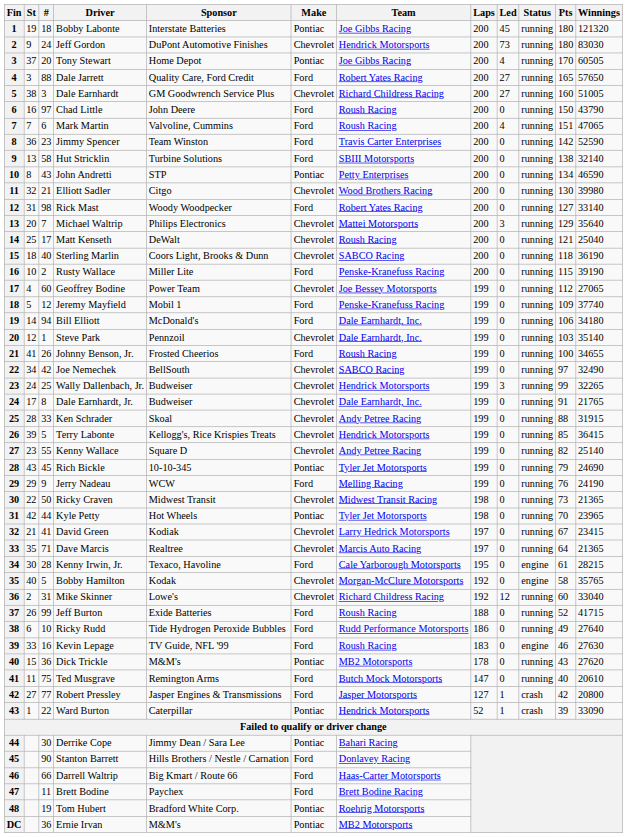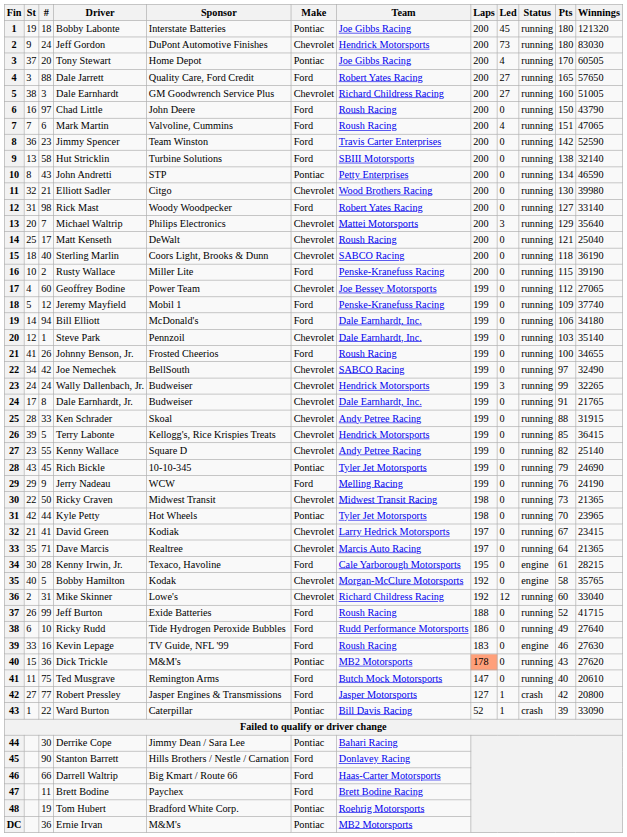 <table class="wikitable">
 <tr>
 <th>Fin</th>
 <th>St</th>
 <th>#</th>
 <th>Driver</th>
 <th>Sponsor</th>
 <th>Make</th>
 <th>Team</th>
 <th>Laps</th>
 <th>Led</th>
 <th>Status</th>
 <th>Pts</th>
 <th>Winnings</th>
 </tr>
 <tr>
 <th>1</th>
 <td>19</td>
 <td>18</td>
 <td>Bobby Labonte</td>
 <td>Interstate Batteries</td>
 <td>Pontiac</td>
 <td><a href='#'>Joe Gibbs Racing</a></td>
 <td>200</td>
 <td>45</td>
 <td>running</td>
 <td>180</td>
 <td>121320</td>
 </tr>
 <tr>
 <th>2</th>
 <td>9</td>
 <td>24</td>
 <td>Jeff Gordon</td>
 <td>DuPont Automotive Finishes</td>
 <td>Chevrolet</td>
 <td><a href='#'>Hendrick Motorsports</a></td>
 <td>200</td>
 <td>73</td>
 <td>running</td>
 <td>180</td>
 <td>83030</td>
 </tr>
 <tr>
 <th>3</th>
 <td>37</td>
 <td>20</td>
 <td>Tony Stewart</td>
 <td>Home Depot</td>
 <td>Pontiac</td>
 <td><a href='#'>Joe Gibbs Racing</a></td>
 <td>200</td>
 <td>4</td>
 <td>running</td>
 <td>170</td>
 <td>60505</td>
 </tr>
 <tr>
 <th>4</th>
 <td>3</td>
 <td>88</td>
 <td>Dale Jarrett</td>
 <td>Quality Care, Ford Credit</td>
 <td>Ford</td>
 <td><a href='#'>Robert Yates Racing</a></td>
 <td>200</td>
 <td>27</td>
 <td>running</td>
 <td>165</td>
 <td>57650</td>
 </tr>
 <tr>
 <th>5</th>
 <td>38</td>
 <td>3</td>
 <td>Dale Earnhardt</td>
 <td>GM Goodwrench Service Plus</td>
 <td>Chevrolet</td>
 <td><a href='#'>Richard Childress Racing</a></td>
 <td>200</td>
 <td>27</td>
 <td>running</td>
 <td>160</td>
 <td>51005</td>
 </tr>
 <tr>
 <th>6</th>
 <td>16</td>
 <td>97</td>
 <td>Chad Little</td>
 <td>John Deere</td>
 <td>Ford</td>
 <td><a href='#'>Roush Racing</a></td>
 <td>200</td>
 <td>0</td>
 <td>running</td>
 <td>150</td>
 <td>43790</td>
 </tr>
 <tr>
 <th>7</th>
 <td>7</td>
 <td>6</td>
 <td>Mark Martin</td>
 <td>Valvoline, Cummins</td>
 <td>Ford</td>
 <td><a href='#'>Roush Racing</a></td>
 <td>200</td>
 <td>4</td>
 <td>running</td>
 <td>151</td>
 <td>47065</td>
 </tr>
 <tr>
 <th>8</th>
 <td>36</td>
 <td>23</td>
 <td>Jimmy Spencer</td>
 <td>Team Winston</td>
 <td>Ford</td>
 <td><a href='#'>Travis Carter Enterprises</a></td>
 <td>200</td>
 <td>0</td>
 <td>running</td>
 <td>142</td>
 <td>52590</td>
 </tr>
 <tr>
 <th>9</th>
 <td>13</td>
 <td>58</td>
 <td>Hut Stricklin</td>
 <td>Turbine Solutions</td>
 <td>Ford</td>
 <td><a href='#'>SBIII Motorsports</a></td>
 <td>200</td>
 <td>0</td>
 <td>running</td>
 <td>138</td>
 <td>32140</td>
 </tr>
 <tr>
 <th>10</th>
 <td>8</td>
 <td>43</td>
 <td>John Andretti</td>
 <td>STP</td>
 <td>Pontiac</td>
 <td><a href='#'>Petty Enterprises</a></td>
 <td>200</td>
 <td>0</td>
 <td>running</td>
 <td>134</td>
 <td>46590</td>
 </tr>
 <tr>
 <th>11</th>
 <td>32</td>
 <td>21</td>
 <td>Elliott Sadler</td>
 <td>Citgo</td>
 <td>Chevrolet</td>
 <td><a href='#'>Wood Brothers Racing</a></td>
 <td>200</td>
 <td>0</td>
 <td>running</td>
 <td>130</td>
 <td>39980</td>
 </tr>
 <tr>
 <th>12</th>
 <td>31</td>
 <td>98</td>
 <td>Rick Mast</td>
 <td>Woody Woodpecker</td>
 <td>Ford</td>
 <td><a href='#'>Robert Yates Racing</a></td>
 <td>200</td>
 <td>0</td>
 <td>running</td>
 <td>127</td>
 <td>33140</td>
 </tr>
 <tr>
 <th>13</th>
 <td>20</td>
 <td>7</td>
 <td>Michael Waltrip</td>
 <td>Philips Electronics</td>
 <td>Chevrolet</td>
 <td><a href='#'>Mattei Motorsports</a></td>
 <td>200</td>
 <td>3</td>
 <td>running</td>
 <td>129</td>
 <td>35640</td>
 </tr>
 <tr>
 <th>14</th>
 <td>25</td>
 <td>17</td>
 <td>Matt Kenseth</td>
 <td>DeWalt</td>
 <td>Chevrolet</td>
 <td><a href='#'>Roush Racing</a></td>
 <td>200</td>
 <td>0</td>
 <td>running</td>
 <td>121</td>
 <td>25040</td>
 </tr>
 <tr>
 <th>15</th>
 <td>18</td>
 <td>40</td>
 <td>Sterling Marlin</td>
 <td>Coors Light, Brooks & Dunn</td>
 <td>Chevrolet</td>
 <td><a href='#'>SABCO Racing</a></td>
 <td>200</td>
 <td>0</td>
 <td>running</td>
 <td>118</td>
 <td>36190</td>
 </tr>
 <tr>
 <th>16</th>
 <td>10</td>
 <td>2</td>
 <td>Rusty Wallace</td>
 <td>Miller Lite</td>
 <td>Ford</td>
 <td><a href='#'>Penske-Kranefuss Racing</a></td>
 <td>200</td>
 <td>0</td>
 <td>running</td>
 <td>115</td>
 <td>39190</td>
 </tr>
 <tr>
 <th>17</th>
 <td>4</td>
 <td>60</td>
 <td>Geoffrey Bodine</td>
 <td>Power Team</td>
 <td>Chevrolet</td>
 <td><a href='#'>Joe Bessey Motorsports</a></td>
 <td>199</td>
 <td>0</td>
 <td>running</td>
 <td>112</td>
 <td>27065</td>
 </tr>
 <tr>
 <th>18</th>
 <td>5</td>
 <td>12</td>
 <td>Jeremy Mayfield</td>
 <td>Mobil 1</td>
 <td>Ford</td>
 <td><a href='#'>Penske-Kranefuss Racing</a></td>
 <td>199</td>
 <td>0</td>
 <td>running</td>
 <td>109</td>
 <td>37740</td>
 </tr>
 <tr>
 <th>19</th>
 <td>14</td>
 <td>94</td>
 <td>Bill Elliott</td>
 <td>McDonald's</td>
 <td>Ford</td>
 <td><a href='#'>Dale Earnhardt, Inc.</a></td>
 <td>199</td>
 <td>0</td>
 <td>running</td>
 <td>106</td>
 <td>34180</td>
 </tr>
 <tr>
 <th>20</th>
 <td>12</td>
 <td>1</td>
 <td>Steve Park</td>
 <td>Pennzoil</td>
 <td>Chevrolet</td>
 <td><a href='#'>Dale Earnhardt, Inc.</a></td>
 <td>199</td>
 <td>0</td>
 <td>running</td>
 <td>103</td>
 <td>35140</td>
 </tr>
 <tr>
 <th>21</th>
 <td>41</td>
 <td>26</td>
 <td>Johnny Benson, Jr.</td>
 <td>Frosted Cheerios</td>
 <td>Ford</td>
 <td><a href='#'>Roush Racing</a></td>
 <td>199</td>
 <td>0</td>
 <td>running</td>
 <td>100</td>
 <td>34655</td>
 </tr>
 <tr>
 <th>22</th>
 <td>34</td>
 <td>42</td>
 <td>Joe Nemechek</td>
 <td>BellSouth</td>
 <td>Chevrolet</td>
 <td><a href='#'>SABCO Racing</a></td>
 <td>199</td>
 <td>0</td>
 <td>running</td>
 <td>97</td>
 <td>32490</td>
 </tr>
 <tr>
 <th>23</th>
 <td>24</td>
-<td>25</td>
+<td>24</td>
 <td>Wally Dallenbach, Jr.</td>
 <td>Budweiser</td>
 <td>Chevrolet</td>
 <td><a href='#'>Hendrick Motorsports</a></td>
 <td>199</td>
 <td>3</td>
 <td>running</td>
 <td>99</td>
 <td>32265</td>
 </tr>
 <tr>
 <th>24</th>
 <td>17</td>
 <td>8</td>
 <td>Dale Earnhardt, Jr.</td>
 <td>Budweiser</td>
 <td>Chevrolet</td>
 <td><a href='#'>Dale Earnhardt, Inc.</a></td>
 <td>199</td>
 <td>0</td>
 <td>running</td>
 <td>91</td>
 <td>21765</td>
 </tr>
 <tr>
 <th>25</th>
 <td>28</td>
 <td>33</td>
 <td>Ken Schrader</td>
 <td>Skoal</td>
 <td>Chevrolet</td>
 <td><a href='#'>Andy Petree Racing</a></td>
 <td>199</td>
 <td>0</td>
 <td>running</td>
 <td>88</td>
 <td>31915</td>
 </tr>
 <tr>
 <th>26</th>
 <td>39</td>
 <td>5</td>
 <td>Terry Labonte</td>
 <td>Kellogg's, Rice Krispies Treats</td>
 <td>Chevrolet</td>
 <td><a href='#'>Hendrick Motorsports</a></td>
 <td>199</td>
 <td>0</td>
 <td>running</td>
 <td>85</td>
 <td>36415</td>
 </tr>
 <tr>
 <th>27</th>
 <td>23</td>
 <td>55</td>
 <td>Kenny Wallace</td>
 <td>Square D</td>
 <td>Chevrolet</td>
 <td><a href='#'>Andy Petree Racing</a></td>
 <td>199</td>
 <td>0</td>
 <td>running</td>
 <td>82</td>
 <td>25140</td>
 </tr>
 <tr>
 <th>28</th>
 <td>43</td>
 <td>45</td>
 <td>Rich Bickle</td>
 <td>10-10-345</td>
 <td>Pontiac</td>
 <td><a href='#'>Tyler Jet Motorsports</a></td>
 <td>199</td>
 <td>0</td>
 <td>running</td>
 <td>79</td>
 <td>24690</td>
 </tr>
 <tr>
 <th>29</th>
 <td>29</td>
 <td>9</td>
 <td>Jerry Nadeau</td>
 <td>WCW</td>
 <td>Ford</td>
 <td><a href='#'>Melling Racing</a></td>
 <td>199</td>
 <td>0</td>
 <td>running</td>
 <td>76</td>
 <td>24190</td>
 </tr>
 <tr>
 <th>30</th>
 <td>22</td>
 <td>50</td>
 <td>Ricky Craven</td>
 <td>Midwest Transit</td>
 <td>Chevrolet</td>
 <td><a href='#'>Midwest Transit Racing</a></td>
 <td>198</td>
 <td>0</td>
 <td>running</td>
 <td>73</td>
 <td>21365</td>
 </tr>
 <tr>
 <th>31</th>
 <td>42</td>
 <td>44</td>
 <td>Kyle Petty</td>
 <td>Hot Wheels</td>
 <td>Pontiac</td>
 <td><a href='#'>Tyler Jet Motorsports</a></td>
 <td>198</td>
 <td>0</td>
 <td>running</td>
 <td>70</td>
 <td>23965</td>
 </tr>
 <tr>
 <th>32</th>
 <td>21</td>
 <td>41</td>
 <td>David Green</td>
 <td>Kodiak</td>
 <td>Chevrolet</td>
 <td><a href='#'>Larry Hedrick Motorsports</a></td>
 <td>197</td>
 <td>0</td>
 <td>running</td>
 <td>67</td>
 <td>23415</td>
 </tr>
 <tr>
 <th>33</th>
 <td>35</td>
 <td>71</td>
 <td>Dave Marcis</td>
 <td>Realtree</td>
 <td>Chevrolet</td>
 <td><a href='#'>Marcis Auto Racing</a></td>
 <td>197</td>
 <td>0</td>
 <td>running</td>
 <td>64</td>
 <td>21365</td>
 </tr>
 <tr>
 <th>34</th>
 <td>30</td>
 <td>28</td>
 <td>Kenny Irwin, Jr.</td>
 <td>Texaco, Havoline</td>
 <td>Ford</td>
 <td><a href='#'>Cale Yarborough Motorsports</a></td>
 <td>195</td>
 <td>0</td>
 <td>engine</td>
 <td>61</td>
 <td>28215</td>
 </tr>
 <tr>
 <th>35</th>
 <td>40</td>
 <td>5</td>
 <td>Bobby Hamilton</td>
 <td>Kodak</td>
 <td>Chevrolet</td>
 <td><a href='#'>Morgan-McClure Motorsports</a></td>
 <td>192</td>
 <td>0</td>
 <td>engine</td>
 <td>58</td>
 <td>35765</td>
 </tr>
 <tr>
 <th>36</th>
 <td>2</td>
 <td>31</td>
 <td>Mike Skinner</td>
 <td>Lowe's</td>
 <td>Chevrolet</td>
 <td><a href='#'>Richard Childress Racing</a></td>
 <td>192</td>
 <td>12</td>
 <td>running</td>
 <td>60</td>
 <td>33040</td>
 </tr>
 <tr>
 <th>37</th>
 <td>26</td>
 <td>99</td>
 <td>Jeff Burton</td>
 <td>Exide Batteries</td>
 <td>Ford</td>
 <td><a href='#'>Roush Racing</a></td>
 <td>188</td>
 <td>0</td>
 <td>running</td>
 <td>52</td>
 <td>41715</td>
 </tr>
 <tr>
 <th>38</th>
 <td>6</td>
 <td>10</td>
 <td>Ricky Rudd</td>
 <td>Tide Hydrogen Peroxide Bubbles</td>
 <td>Ford</td>
 <td><a href='#'>Rudd Performance Motorsports</a></td>
 <td>186</td>
 <td>0</td>
 <td>running</td>
 <td>49</td>
 <td>27640</td>
 </tr>
 <tr>
 <th>39</th>
 <td>33</td>
 <td>16</td>
 <td>Kevin Lepage</td>
 <td>TV Guide, NFL '99</td>
 <td>Ford</td>
 <td><a href='#'>Roush Racing</a></td>
 <td>183</td>
 <td>0</td>
 <td>engine</td>
 <td>46</td>
 <td>27630</td>
 </tr>
 <tr>
 <th>40</th>
 <td>15</td>
 <td>36</td>
 <td>Dick Trickle</td>
 <td>M&M's</td>
 <td>Pontiac</td>
 <td><a href='#'>MB2 Motorsports</a></td>
-<td>178</td>
+<td style="background: lightsalmon;">178</td>
 <td>0</td>
 <td>running</td>
 <td>43</td>
 <td>27620</td>
 </tr>
 <tr>
 <th>41</th>
 <td>11</td>
 <td>75</td>
 <td>Ted Musgrave</td>
 <td>Remington Arms</td>
 <td>Ford</td>
 <td><a href='#'>Butch Mock Motorsports</a></td>
 <td>147</td>
 <td>0</td>
 <td>running</td>
 <td>40</td>
 <td>20610</td>
 </tr>
 <tr>
 <th>42</th>
 <td>27</td>
 <td>77</td>
 <td>Robert Pressley</td>
 <td>Jasper Engines & Transmissions</td>
 <td>Ford</td>
 <td><a href='#'>Jasper Motorsports</a></td>
 <td>127</td>
 <td>1</td>
 <td>crash</td>
 <td>42</td>
 <td>20800</td>
 </tr>
 <tr>
 <th>43</th>
 <td>1</td>
 <td>22</td>
 <td>Ward Burton</td>
 <td>Caterpillar</td>
 <td>Pontiac</td>
-<td><a href='#'>Hendrick Motorsports</a></td>
+<td><a href='#'>Bill Davis Racing</a></td>
 <td>52</td>
 <td>1</td>
 <td>crash</td>
 <td>39</td>
 <td>33090</td>
 </tr>
 <tr>
 <th colspan="12">Failed to qualify or driver change</th>
 </tr>
 <tr>
 <th>44</th>
 <td></td>
 <td>30</td>
 <td>Derrike Cope</td>
 <td>Jimmy Dean / Sara Lee</td>
 <td>Pontiac</td>
 <td><a href='#'>Bahari Racing</a></td>
 <th colspan="5" rowspan="6"></th>
 </tr>
 <tr>
 <th>45</th>
 <td></td>
 <td>90</td>
 <td>Stanton Barrett</td>
 <td>Hills Brothers / Nestle / Carnation</td>
 <td>Ford</td>
 <td><a href='#'>Donlavey Racing</a></td>
 </tr>
 <tr>
 <th>46</th>
 <td></td>
 <td>66</td>
 <td>Darrell Waltrip</td>
 <td>Big Kmart / Route 66</td>
 <td>Ford</td>
 <td><a href='#'>Haas-Carter Motorsports</a></td>
 </tr>
 <tr>
 <th>47</th>
 <td></td>
 <td>11</td>
 <td>Brett Bodine</td>
 <td>Paychex</td>
 <td>Ford</td>
 <td><a href='#'>Brett Bodine Racing</a></td>
 </tr>
 <tr>
 <th>48</th>
 <td></td>
 <td>19</td>
 <td>Tom Hubert</td>
 <td>Bradford White Corp.</td>
 <td>Pontiac</td>
 <td><a href='#'>Roehrig Motorsports</a></td>
 </tr>
 <tr>
 <th>DC</th>
 <td></td>
 <td>36</td>
 <td>Ernie Irvan</td>
 <td>M&M's</td>
 <td>Pontiac</td>
 <td><a href='#'>MB2 Motorsports</a></td>
 </tr>
 </table>
